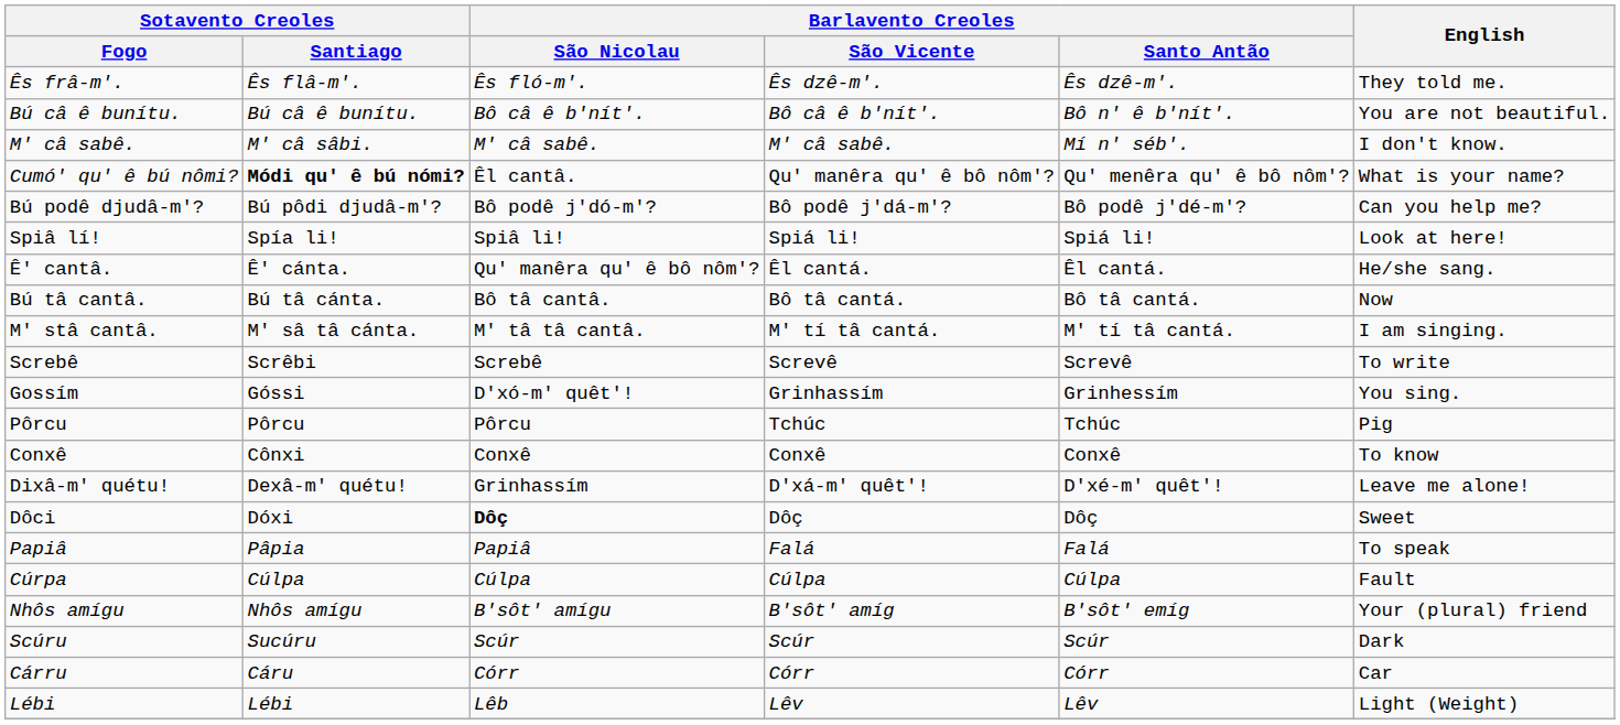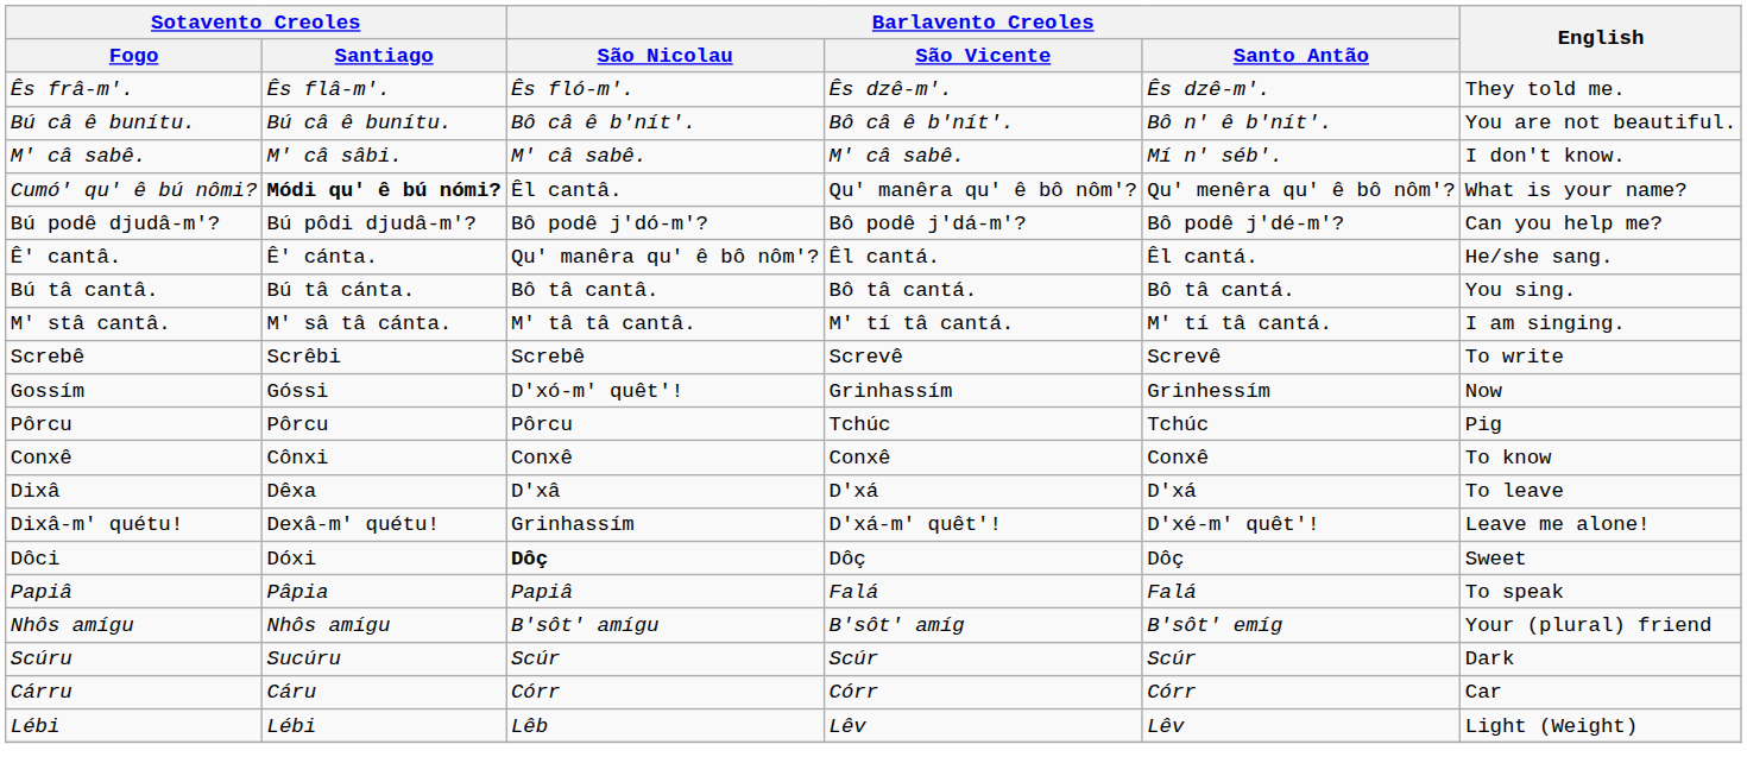 <table class="wikitable">
 <tr>
 <th colspan="2"><a href='#'>Sotavento Creoles</a></th>
 <th colspan="3"><a href='#'>Barlavento Creoles</a></th>
 <th rowspan="2">English</th>
 </tr>
 <tr>
 <th><a href='#'>Fogo</a></th>
 <th><a href='#'>Santiago</a></th>
 <th><a href='#'>São Nicolau</a></th>
 <th><a href='#'>São Vicente</a></th>
 <th><a href='#'>Santo Antão</a></th>
 </tr>
 <tr>
 <td><em>Ês frâ-m'. </em><br></td>
 <td><em>Ês flâ-m'. </em><br></td>
 <td><em>Ês fló-m'. </em><br></td>
 <td><em>Ês dzê-m'. </em><br></td>
 <td><em>Ês dzê-m'. </em><br></td>
 <td>They told me.</td>
 </tr>
 <tr>
 <td><em>Bú câ ê bunítu. </em><br></td>
 <td><em>Bú câ ê bunítu. </em><br></td>
 <td><em>Bô câ ê b'nít'. </em><br></td>
 <td><em>Bô câ ê b'nít'. </em><br></td>
 <td><em>Bô n' ê b'nít'. </em><br></td>
 <td>You are not beautiful.</td>
 </tr>
 <tr>
 <td><em>M' câ sabê. </em><br></td>
 <td><em>M' câ sâbi. </em><br></td>
 <td><em>M' câ sabê. </em><br></td>
 <td><em>M' câ sabê. </em><br></td>
 <td><em>Mí n' séb'. </em><br></td>
 <td>I don't know.</td>
 </tr>
 <tr>
 <td><em>Cumó' qu' ê bú nômi? </em><br></td>
 <td><strong>Módi qu' ê bú nómi? <em><br></td>
 <td></em>Êl cantâ. <em><br></td>
 <td></em>Qu' manêra qu' ê bô nôm'? <em><br></td>
 <td></em>Qu' menêra qu' ê bô nôm'? <em><br></td>
 <td>What is your name?</td>
 </tr>
 <tr>
 <td></em>Bú podê djudâ-m'? <em><br></td>
 <td></em>Bú pôdi djudâ-m'? <em><br></td>
 <td></em>Bô podê j'dó-m'? <em><br></td>
 <td></em>Bô podê j'dá-m'? <em><br></td>
 <td></em>Bô podê j'dé-m'? <em><br></td>
 <td>Can you help me?</td>
 </tr>
 <tr>
-<td></em>Spiâ lí! <em><br></td>
-<td></em>Spía li! <em><br></td>
-<td></em>Spiâ li! <em><br></td>
-<td></em>Spiá li! <em><br></td>
-<td></em>Spiá li! <em><br></td>
-<td>Look at here!</td>
-</tr>
-<tr>
 <td></em>Ê' cantâ. <em><br></td>
 <td></em>Ê' cánta. <em><br></td>
 <td></em>Qu' manêra qu' ê bô nôm'? <em><br></td>
 <td></em>Êl cantá. <em><br></td>
 <td></em>Êl cantá. <em><br></td>
 <td>He/she sang.</td>
 </tr>
 <tr>
 <td></em>Bú tâ cantâ. <em><br></td>
 <td></em>Bú tâ cánta. <em><br></td>
 <td></em>Bô tâ cantâ. <em><br></td>
 <td></em>Bô tâ cantá. <em><br></td>
 <td></em>Bô tâ cantá. <em><br></td>
-<td>Now</td>
+<td>You sing.</td>
 </tr>
 <tr>
 <td></em>M' stâ cantâ. <em><br></td>
 <td></em>M' sâ tâ cánta. <em><br></td>
 <td></em>M' tâ tâ cantâ. <em><br></td>
 <td></em>M' tí tâ cantá. <em><br></td>
 <td></em>M' tí tâ cantá. <em><br></td>
 <td>I am singing.</td>
 </tr>
 <tr>
 <td></em>Screbê<em><br></td>
 <td></em>Scrêbi<em><br></td>
 <td></em>Screbê<em><br></td>
 <td></em>Screvê<em><br></td>
 <td></em>Screvê<em><br></td>
 <td>To write</td>
 </tr>
 <tr>
 <td></em>Gossím<em><br></td>
 <td></em>Góssi<em><br></td>
 <td></em>D'xó-m' quêt'! <em><br></td>
 <td></em>Grinhassím<em><br></td>
 <td></em>Grinhessím<em><br></td>
-<td>You sing.</td>
+<td>Now</td>
 </tr>
 <tr>
 <td></em>Pôrcu<em><br></td>
 <td></em>Pôrcu<em><br></td>
 <td></em>Pôrcu<em><br></td>
 <td></em>Tchúc<em><br></td>
 <td></em>Tchúc<em><br></td>
 <td>Pig</td>
 </tr>
 <tr>
 <td></em>Conxê<em><br></td>
 <td></em>Cônxi<em><br></td>
 <td></em>Conxê<em><br></td>
 <td></em>Conxê<em><br></td>
 <td></em>Conxê<em><br></td>
 <td>To know</td>
+</tr>
+<tr>
+<td></em>Dixâ<em><br></td>
+<td></em>Dêxa<em><br></td>
+<td></em>D'xâ<em><br></td>
+<td></em>D'xá<em><br></td>
+<td></em>D'xá<em><br></td>
+<td>To leave</td>
 </tr>
 <tr>
 <td></em>Dixâ-m' quétu! <em><br></td>
 <td></em>Dexâ-m' quétu! <em><br></td>
 <td></em>Grinhassím<em><br></td>
 <td></em>D'xá-m' quêt'! <em><br></td>
 <td></em>D'xé-m' quêt'! <em><br></td>
 <td>Leave me alone!</td>
 </tr>
 <tr>
 <td></em>Dôci<em><br></td>
 <td></em>Dóxi<em><br></td>
 <td><strong></em>Dôç<em><br></strong></td>
 <td></em>Dôç<em><br></td>
 <td></em>Dôç</strong><br></td>
 <td>Sweet</td>
 </tr>
 <tr>
 <td><em>Papiâ</em><br></td>
 <td><em>Pâpia</em><br></td>
 <td><em>Papiâ</em><br></td>
 <td><em>Falá</em><br></td>
 <td><em>Falá</em><br></td>
 <td>To speak</td>
-</tr>
-<tr>
-<td><em>Cúrpa</em><br></td>
-<td><em>Cúlpa</em><br></td>
-<td><em>Cúlpa</em><br></td>
-<td><em>Cúlpa</em><br></td>
-<td><em>Cúlpa</em><br></td>
-<td>Fault</td>
 </tr>
 <tr>
 <td><em>Nhôs amígu</em><br></td>
 <td><em>Nhôs amígu</em><br></td>
 <td><em>B'sôt' amígu</em><br></td>
 <td><em>B'sôt' amíg</em><br></td>
 <td><em>B'sôt' emíg</em><br></td>
 <td>Your (plural) friend</td>
 </tr>
 <tr>
 <td><em>Scúru</em><br></td>
 <td><em>Sucúru</em><br></td>
 <td><em>Scúr</em><br></td>
 <td><em>Scúr</em><br></td>
 <td><em>Scúr</em><br></td>
 <td>Dark</td>
 </tr>
 <tr>
 <td><em>Cárru</em><br></td>
 <td><em>Cáru</em><br></td>
 <td><em>Córr</em><br></td>
 <td><em>Córr</em><br></td>
 <td><em>Córr</em><br></td>
 <td>Car</td>
 </tr>
 <tr>
 <td><em>Lébi</em><br></td>
 <td><em>Lébi</em><br></td>
 <td><em>Lêb</em><br></td>
 <td><em>Lêv</em><br></td>
 <td><em>Lêv</em><br></td>
 <td>Light (Weight)</td>
 </tr>
 <tr>
 </tr>
 </table>
